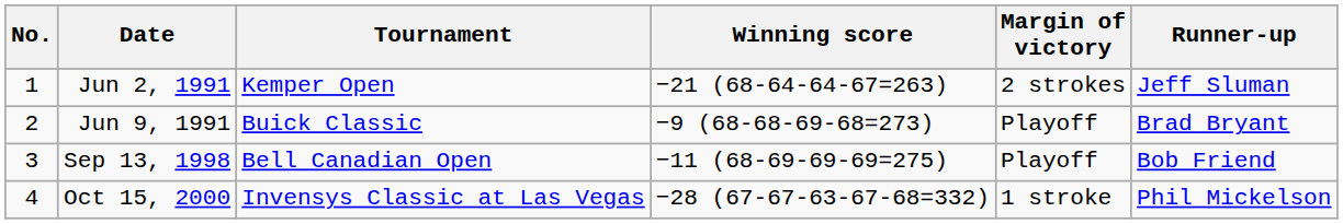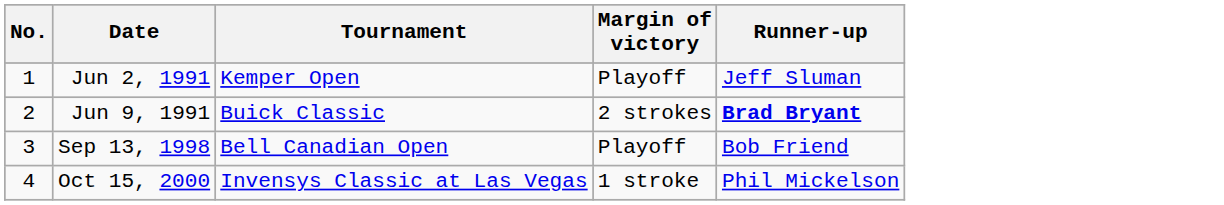 <table class="wikitable" style="font-size:95%;">
 <tr>
 <th>No.</th>
 <th>Date</th>
 <th>Tournament</th>
-<th>Winning score</th>
 <th>Margin of<br>victory</th>
 <th>Runner-up</th>
 </tr>
 <tr>
 <td align=center>1</td>
 <td align=right>Jun 2, <a href='#'>1991</a></td>
 <td><a href='#'>Kemper Open</a></td>
-<td>−21 (68-64-64-67=263)</td>
-<td>2 strokes</td>
+<td>Playoff</td>
 <td> <a href='#'>Jeff Sluman</a></td>
 </tr>
 <tr>
 <td align=center>2</td>
 <td align=right>Jun 9, 1991</td>
 <td><a href='#'>Buick Classic</a></td>
-<td>−9 (68-68-69-68=273)</td>
-<td>Playoff</td>
-<td> <a href='#'>Brad Bryant</a></td>
+<td>2 strokes</td>
+<td><strong> <a href='#'>Brad Bryant</a></strong></td>
 </tr>
 <tr>
 <td align=center>3</td>
 <td align=right>Sep 13, <a href='#'>1998</a></td>
 <td><a href='#'>Bell Canadian Open</a></td>
-<td>−11 (68-69-69-69=275)</td>
 <td>Playoff</td>
 <td> <a href='#'>Bob Friend</a></td>
 </tr>
 <tr>
 <td align=center>4</td>
 <td align=right>Oct 15, <a href='#'>2000</a></td>
 <td><a href='#'>Invensys Classic at Las Vegas</a></td>
-<td>−28 (67-67-63-67-68=332)</td>
 <td>1 stroke</td>
 <td> <a href='#'>Phil Mickelson</a></td>
 </tr>
 </table>
